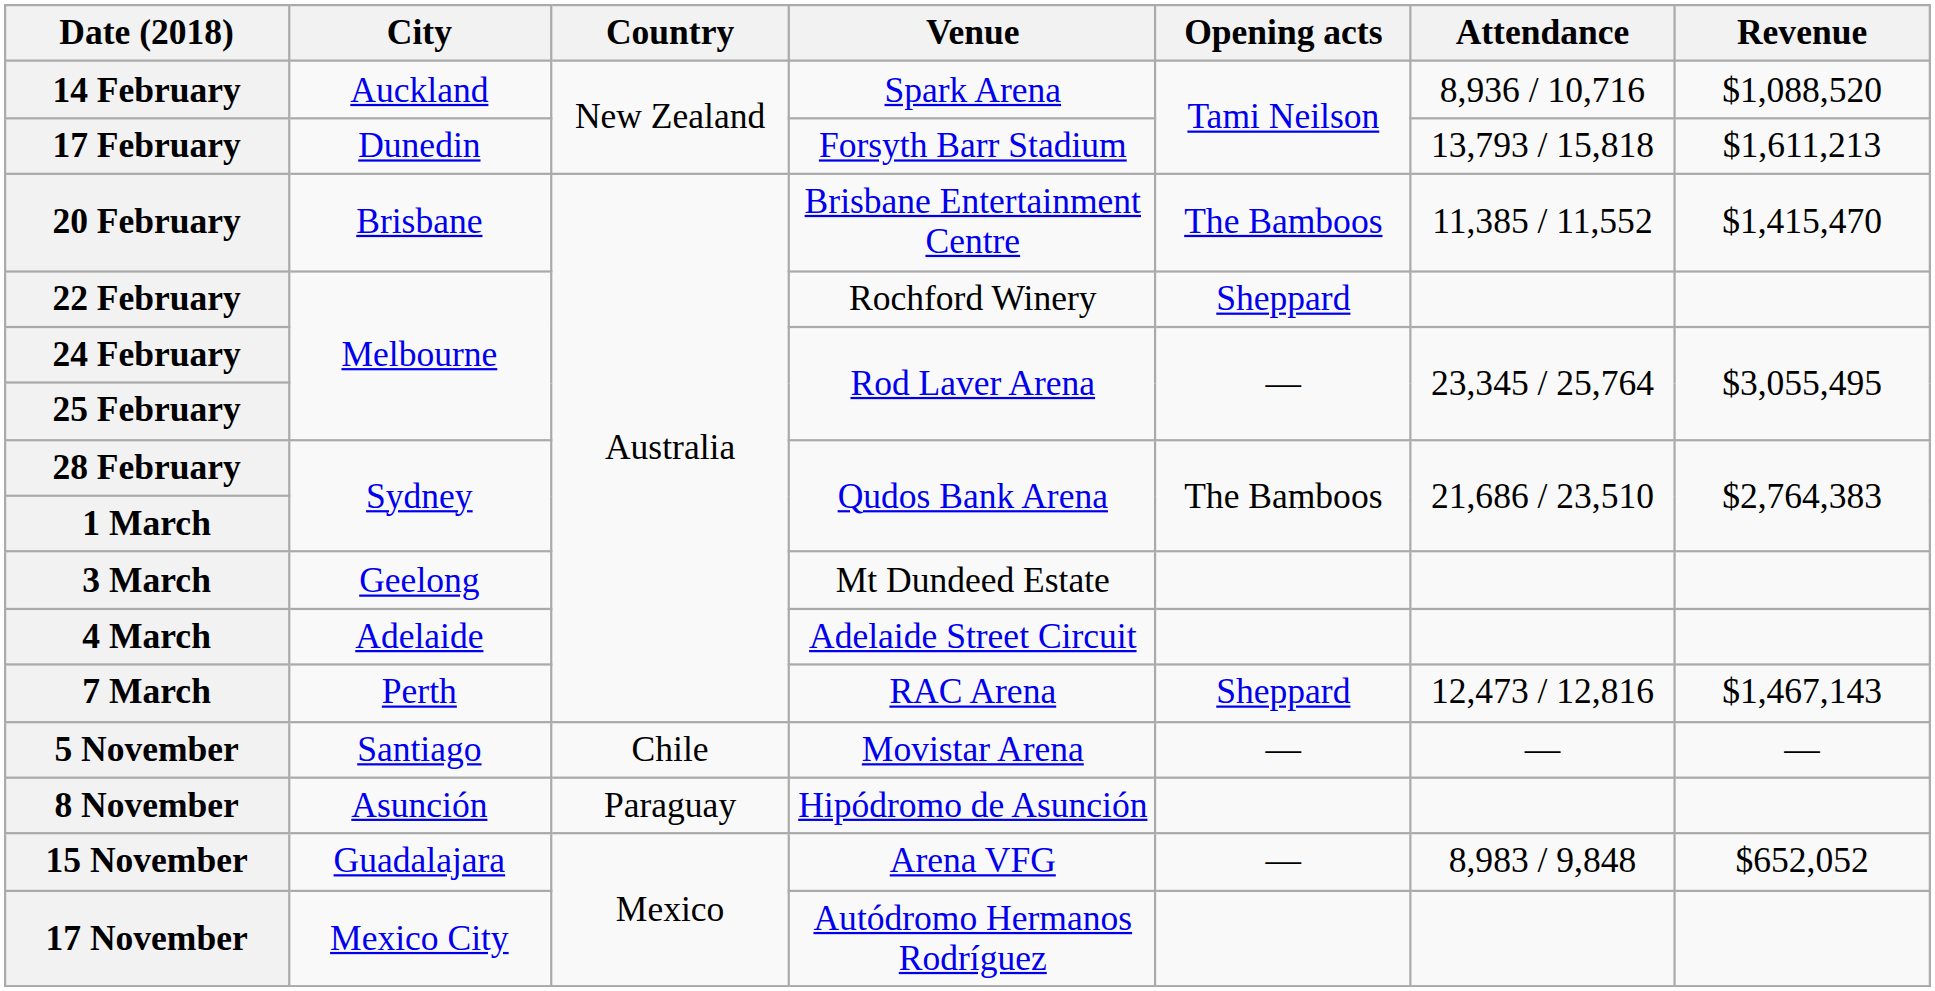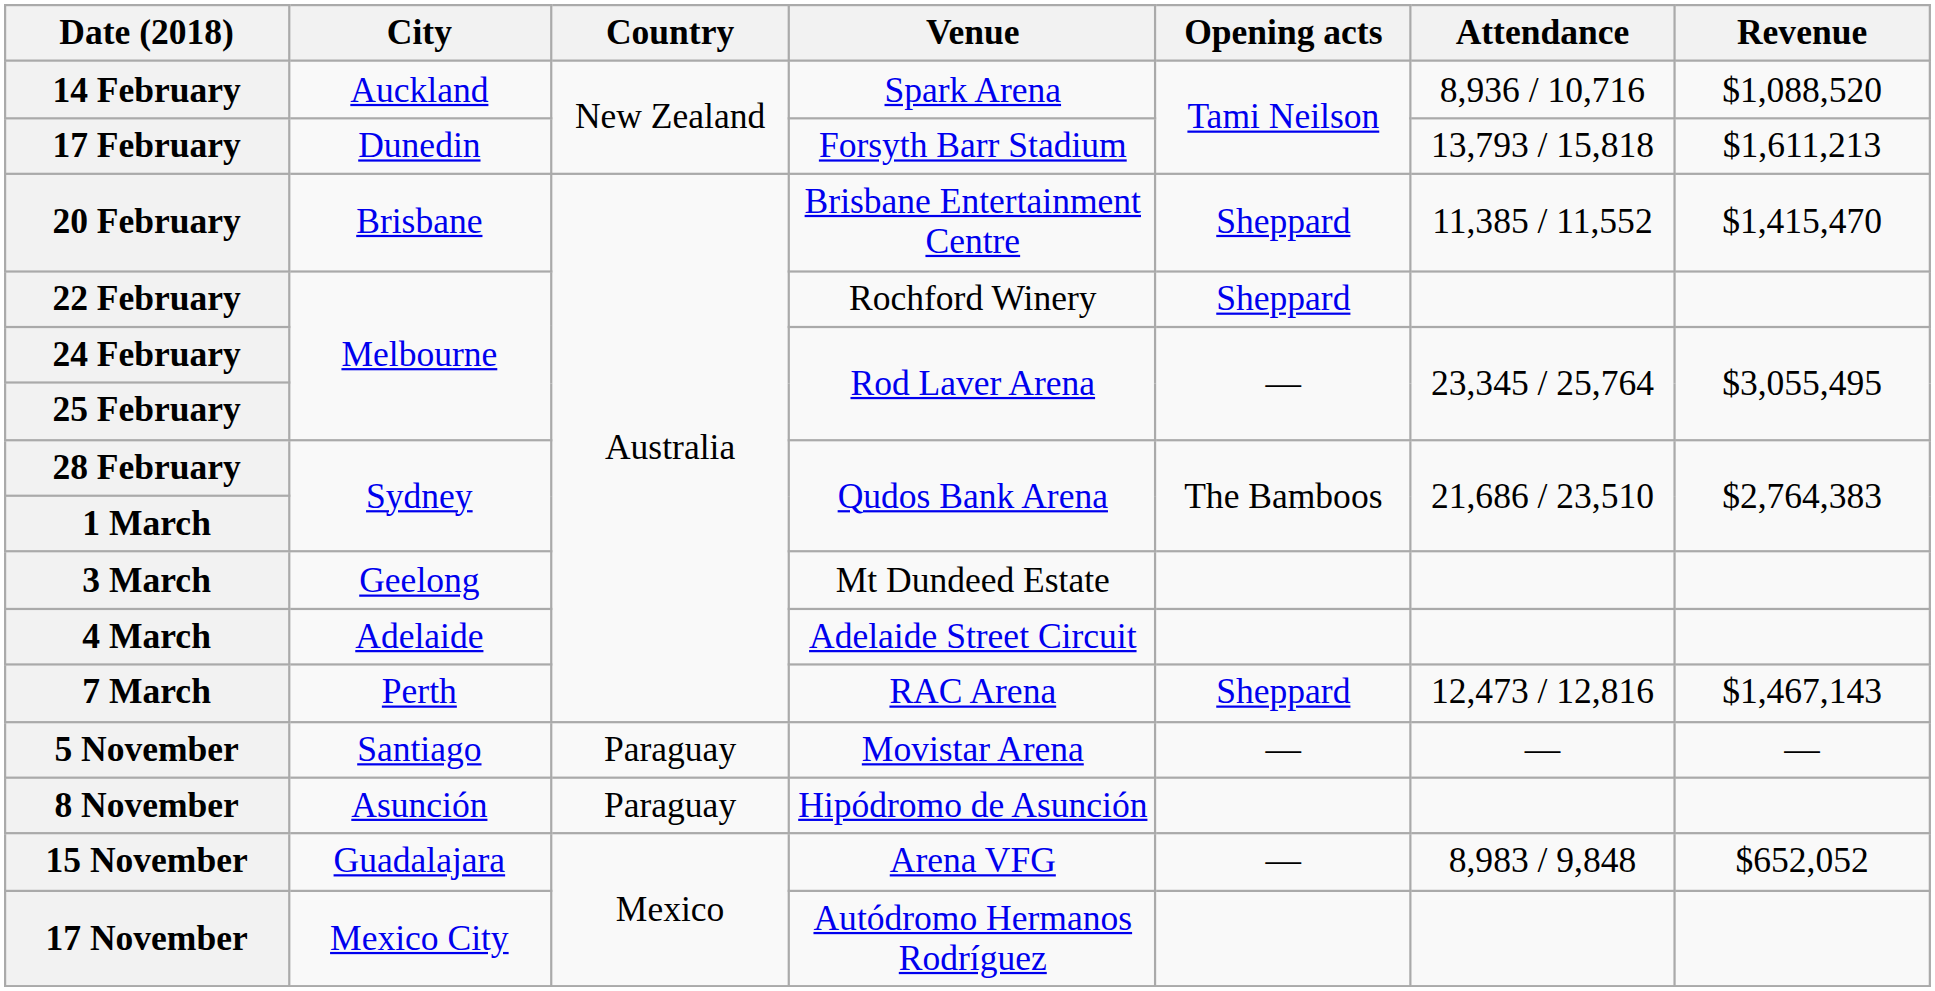 <table class="wikitable plainrowheaders" style="text-align:center;">
 <tr>
 <th scope="col" style="width:12em;">Date (2018)</th>
 <th scope="col" style="width:10em;">City</th>
 <th scope="col" style="width:10em;">Country</th>
 <th scope="col" style="width:16em;">Venue</th>
 <th scope="col" style="width:11em;">Opening acts</th>
 <th scope="col" style="width:10em;">Attendance</th>
 <th scope="col" style="width:10em;">Revenue</th>
 </tr>
 <tr>
 <th scope="row" style="text-align:center;">14 February</th>
 <td><a href='#'>Auckland</a></td>
 <td rowspan="2">New Zealand</td>
 <td><a href='#'>Spark Arena</a></td>
 <td rowspan="2"><a href='#'>Tami Neilson</a></td>
 <td>8,936 / 10,716</td>
 <td>$1,088,520</td>
 </tr>
 <tr>
 <th scope="row" style="text-align:center;">17 February</th>
 <td><a href='#'>Dunedin</a></td>
 <td><a href='#'>Forsyth Barr Stadium</a></td>
 <td>13,793 / 15,818</td>
 <td>$1,611,213</td>
 </tr>
 <tr>
 <th scope="row" style="text-align:center;">20 February</th>
 <td><a href='#'>Brisbane</a></td>
 <td rowspan="9">Australia</td>
 <td><a href='#'>Brisbane Entertainment Centre</a></td>
-<td><a href='#'>The Bamboos</a></td>
+<td><a href='#'>Sheppard</a></td>
 <td>11,385 / 11,552</td>
 <td>$1,415,470</td>
 </tr>
 <tr>
 <th scope="row" style="text-align:center;">22 February</th>
 <td rowspan="3"><a href='#'>Melbourne</a></td>
 <td>Rochford Winery</td>
 <td><a href='#'>Sheppard</a></td>
 <td></td>
 <td></td>
 </tr>
 <tr>
 <th scope="row" style="text-align:center;">24 February</th>
 <td rowspan="2"><a href='#'>Rod Laver Arena</a></td>
 <td rowspan="2">—</td>
 <td rowspan="2">23,345 / 25,764</td>
 <td rowspan="2">$3,055,495</td>
 </tr>
 <tr>
 <th scope="row" style="text-align:center;">25 February</th>
 </tr>
 <tr>
 <th scope="row" style="text-align:center;">28 February</th>
 <td rowspan="2"><a href='#'>Sydney</a></td>
 <td rowspan="2"><a href='#'>Qudos Bank Arena</a></td>
 <td rowspan="2">The Bamboos</td>
 <td rowspan="2">21,686 / 23,510</td>
 <td rowspan="2">$2,764,383</td>
 </tr>
 <tr>
 <th scope="row" style="text-align:center;">1 March</th>
 </tr>
 <tr>
 <th scope="row" style="text-align:center;">3 March</th>
 <td><a href='#'>Geelong</a></td>
 <td>Mt Dundeed Estate</td>
 <td></td>
 <td></td>
 <td></td>
 </tr>
 <tr>
 <th scope="row" style="text-align:center;">4 March</th>
 <td><a href='#'>Adelaide</a></td>
 <td><a href='#'>Adelaide Street Circuit</a></td>
 <td></td>
 <td></td>
 <td></td>
 </tr>
 <tr>
 <th scope="row" style="text-align:center;">7 March</th>
 <td><a href='#'>Perth</a></td>
 <td><a href='#'>RAC Arena</a></td>
 <td><a href='#'>Sheppard</a></td>
 <td>12,473 / 12,816</td>
 <td>$1,467,143</td>
 </tr>
 <tr>
 <th scope="row" style="text-align:center;">5 November</th>
 <td><a href='#'>Santiago</a></td>
-<td>Chile</td>
+<td>Paraguay</td>
 <td><a href='#'>Movistar Arena</a></td>
 <td>—</td>
 <td>—</td>
 <td>—</td>
 </tr>
 <tr>
 <th scope="row" style="text-align:center;">8 November</th>
 <td><a href='#'>Asunción</a></td>
 <td>Paraguay</td>
 <td><a href='#'>Hipódromo de Asunción</a></td>
 <td></td>
 <td></td>
 <td></td>
 </tr>
 <tr>
 <th scope="row" style="text-align:center;">15 November</th>
 <td><a href='#'>Guadalajara</a></td>
 <td rowspan="2">Mexico</td>
 <td><a href='#'>Arena VFG</a></td>
 <td>—</td>
 <td>8,983 / 9,848</td>
 <td>$652,052</td>
 </tr>
 <tr>
 <th scope="row" style="text-align:center;">17 November</th>
 <td><a href='#'>Mexico City</a></td>
 <td><a href='#'>Autódromo Hermanos Rodríguez</a></td>
 <td></td>
 <td></td>
 <td></td>
 </tr>
 <tr>
 </tr>
 </table>
